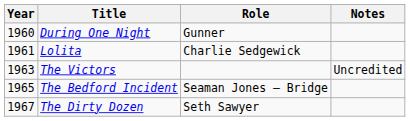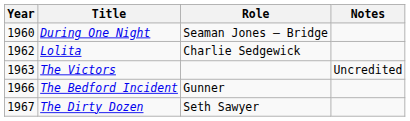 <table class="wikitable">
 <tr>
 <th>Year</th>
 <th>Title</th>
 <th>Role</th>
 <th>Notes</th>
 </tr>
 <tr>
 <td>1960</td>
 <td><em><a href='#'>During One Night</a></em></td>
-<td>Gunner</td>
+<td>Seaman Jones – Bridge</td>
 <td></td>
 </tr>
 <tr>
-<td>1961</td>
+<td>1962</td>
 <td><em><a href='#'>Lolita</a></em></td>
 <td>Charlie Sedgewick</td>
 <td></td>
 </tr>
 <tr>
 <td>1963</td>
 <td><em><a href='#'>The Victors</a></em></td>
 <td></td>
 <td>Uncredited</td>
 </tr>
 <tr>
-<td>1965</td>
+<td>1966</td>
 <td><em><a href='#'>The Bedford Incident</a></em></td>
-<td>Seaman Jones – Bridge</td>
+<td>Gunner</td>
 <td></td>
 </tr>
 <tr>
 <td>1967</td>
 <td><em><a href='#'>The Dirty Dozen</a></em></td>
 <td>Seth Sawyer</td>
 <td></td>
 </tr>
 </table>
